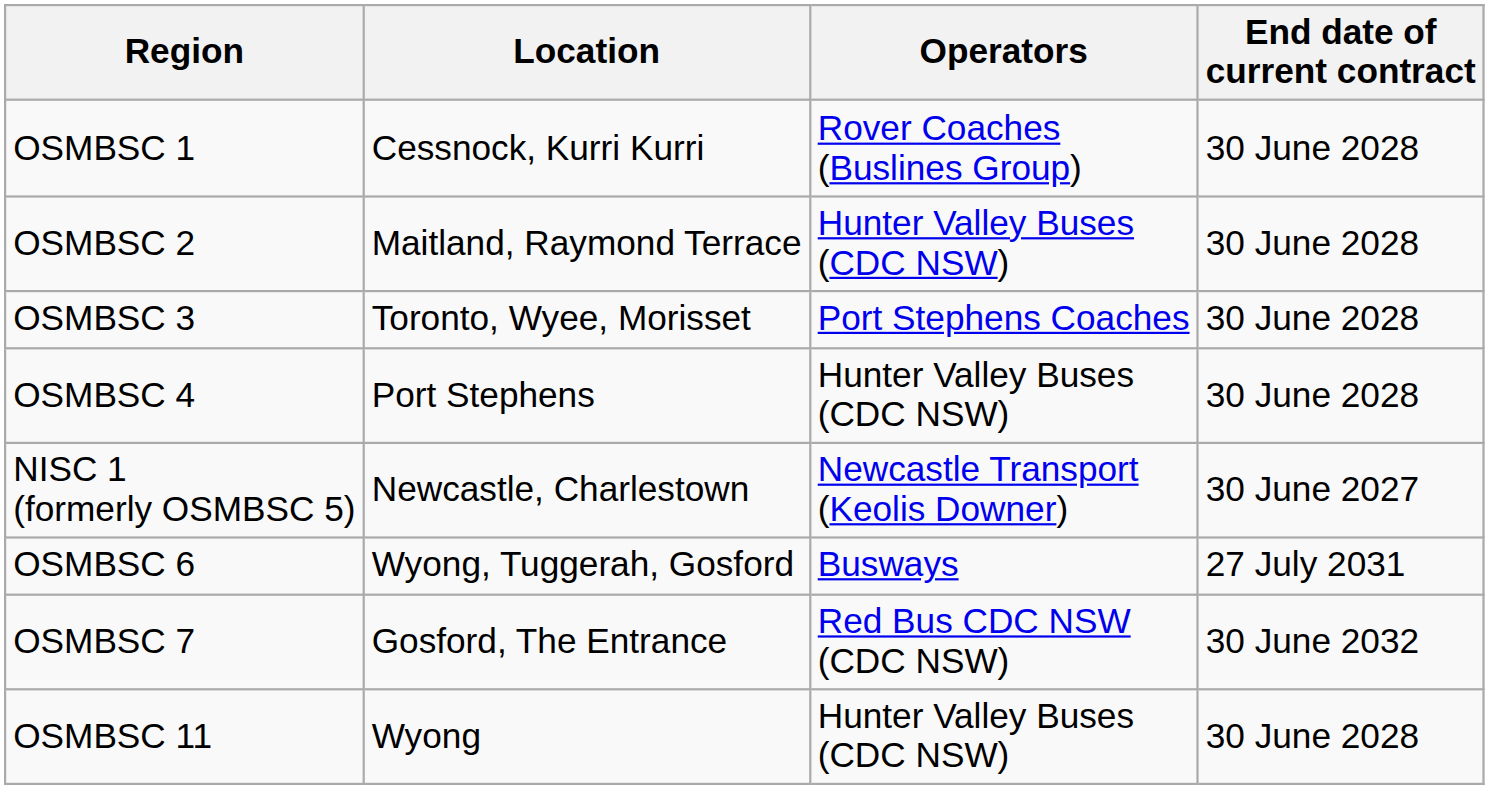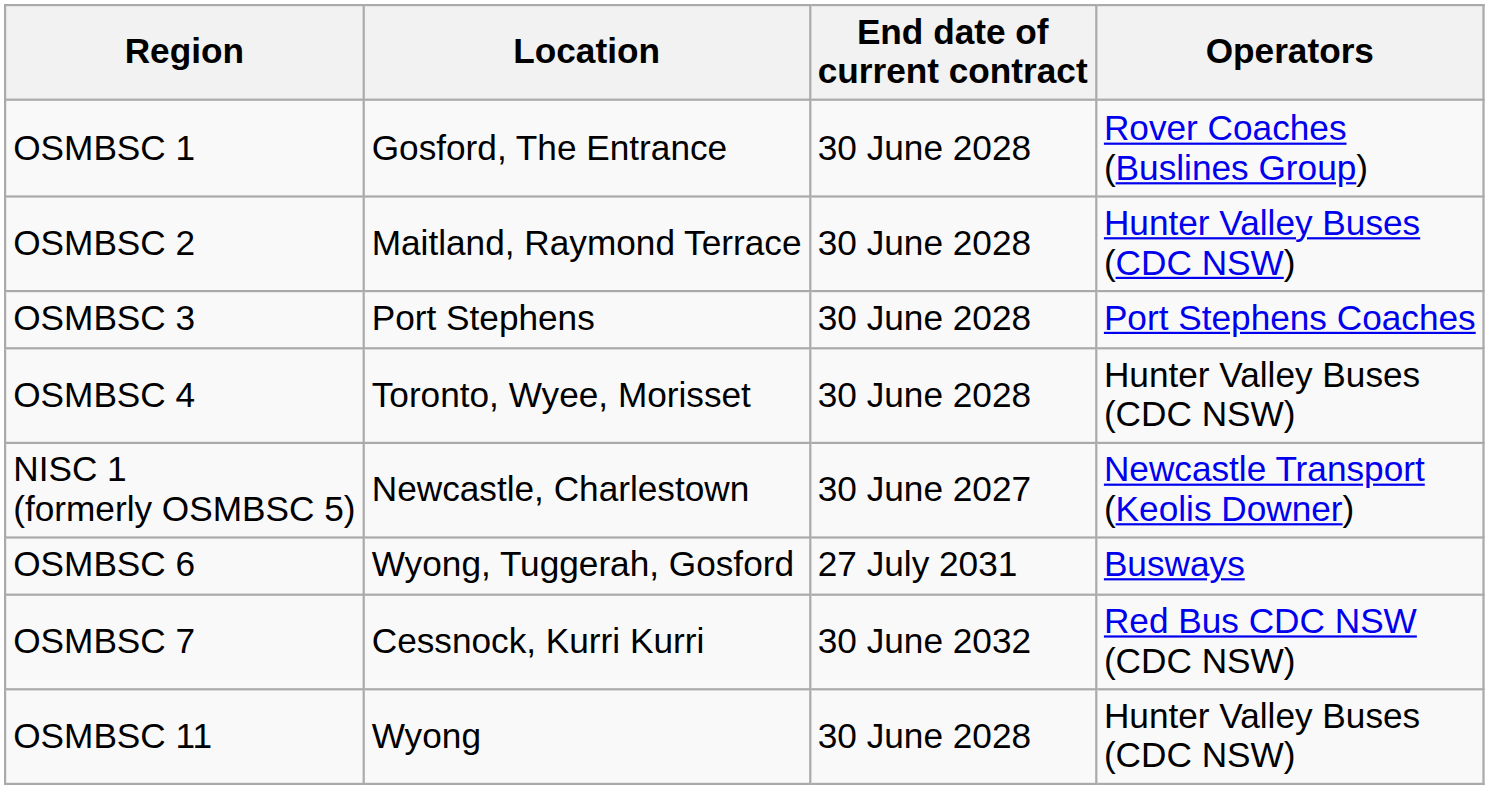 <table class="wikitable">
 <tr>
 <th>Region</th>
 <th>Location</th>
+<th>End date of<br>current contract</th>
 <th>Operators</th>
-<th>End date of<br>current contract</th>
 </tr>
 <tr>
 <td>OSMBSC 1</td>
-<td>Cessnock, Kurri Kurri</td>
+<td>Gosford, The Entrance</td>
+<td>30 June 2028</td>
 <td><a href='#'>Rover Coaches</a><br>(<a href='#'>Buslines Group</a>)</td>
-<td>30 June 2028</td>
 </tr>
 <tr>
 <td>OSMBSC 2</td>
 <td>Maitland, Raymond Terrace</td>
+<td>30 June 2028</td>
 <td><a href='#'>Hunter Valley Buses</a><br>(<a href='#'>CDC NSW</a>)</td>
-<td>30 June 2028</td>
 </tr>
 <tr>
 <td>OSMBSC 3</td>
-<td>Toronto, Wyee, Morisset</td>
+<td>Port Stephens</td>
+<td>30 June 2028</td>
 <td><a href='#'>Port Stephens Coaches</a></td>
-<td>30 June 2028</td>
 </tr>
 <tr>
 <td>OSMBSC 4</td>
-<td>Port Stephens</td>
+<td>Toronto, Wyee, Morisset</td>
+<td>30 June 2028</td>
 <td>Hunter Valley Buses<br>(CDC NSW)</td>
-<td>30 June 2028</td>
 </tr>
 <tr>
 <td>NISC 1<br>(formerly OSMBSC 5)</td>
 <td>Newcastle, Charlestown</td>
+<td>30 June 2027</td>
 <td><a href='#'>Newcastle Transport</a><br>(<a href='#'>Keolis Downer</a>)</td>
-<td>30 June 2027</td>
 </tr>
 <tr>
 <td>OSMBSC 6</td>
 <td>Wyong, Tuggerah, Gosford</td>
+<td>27 July 2031</td>
 <td><a href='#'>Busways</a></td>
-<td>27 July 2031</td>
 </tr>
 <tr>
 <td>OSMBSC 7</td>
-<td>Gosford, The Entrance</td>
+<td>Cessnock, Kurri Kurri</td>
+<td>30 June 2032</td>
 <td><a href='#'>Red Bus CDC NSW</a><br>(CDC NSW)</td>
-<td>30 June 2032</td>
 </tr>
 <tr>
 <td>OSMBSC 11</td>
 <td>Wyong</td>
+<td>30 June 2028</td>
 <td>Hunter Valley Buses<br>(CDC NSW)</td>
-<td>30 June 2028</td>
 </tr>
 </table>
